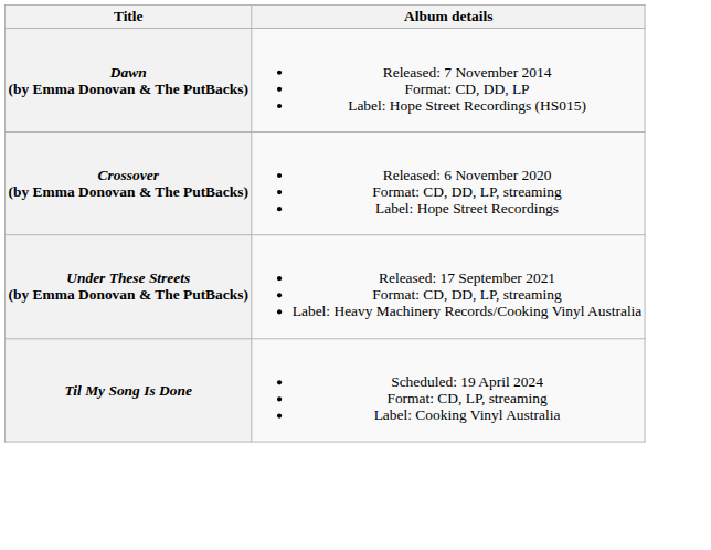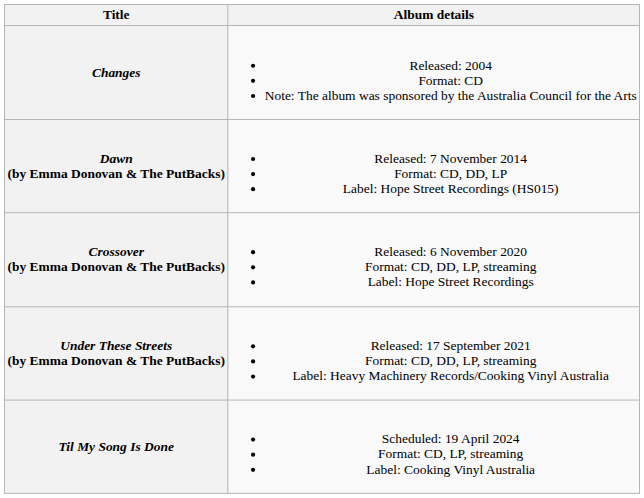 <table class="wikitable plainrowheaders" style="text-align:center;">
 <tr>
 <th scope="col">Title</th>
 <th scope="col">Album details</th>
+</tr>
+<tr>
+<th scope="row"><em>Changes</em></th>
+<td><br><ul><li>Released: 2004</li><li>Format: CD</li><li>Note: The album was sponsored by the Australia Council for the Arts</li></ul></td>
 </tr>
 <tr>
 <th scope="row"><em>Dawn</em> <br> (by Emma Donovan & The PutBacks)</th>
 <td><br><ul><li>Released: 7 November 2014</li><li>Format: CD, DD, LP</li><li>Label: Hope Street Recordings	(HS015)</li></ul></td>
 </tr>
 <tr>
 <th scope="row"><em>Crossover</em> <br> (by Emma Donovan & The PutBacks)</th>
 <td><br><ul><li>Released: 6 November 2020</li><li>Format: CD, DD, LP, streaming</li><li>Label: Hope Street Recordings</li></ul></td>
 </tr>
 <tr>
 <th scope="row"><em>Under These Streets</em> <br> (by Emma Donovan & The PutBacks)</th>
 <td><br><ul><li>Released: 17 September 2021</li><li>Format: CD, DD, LP, streaming</li><li>Label: Heavy Machinery Records/Cooking Vinyl Australia</li></ul></td>
 </tr>
 <tr>
 <th scope="row"><em>Til My Song Is Done</em></th>
 <td><br><ul><li>Scheduled: 19 April 2024</li><li>Format: CD, LP, streaming</li><li>Label: Cooking Vinyl Australia</li></ul></td>
 </tr>
 </table>
